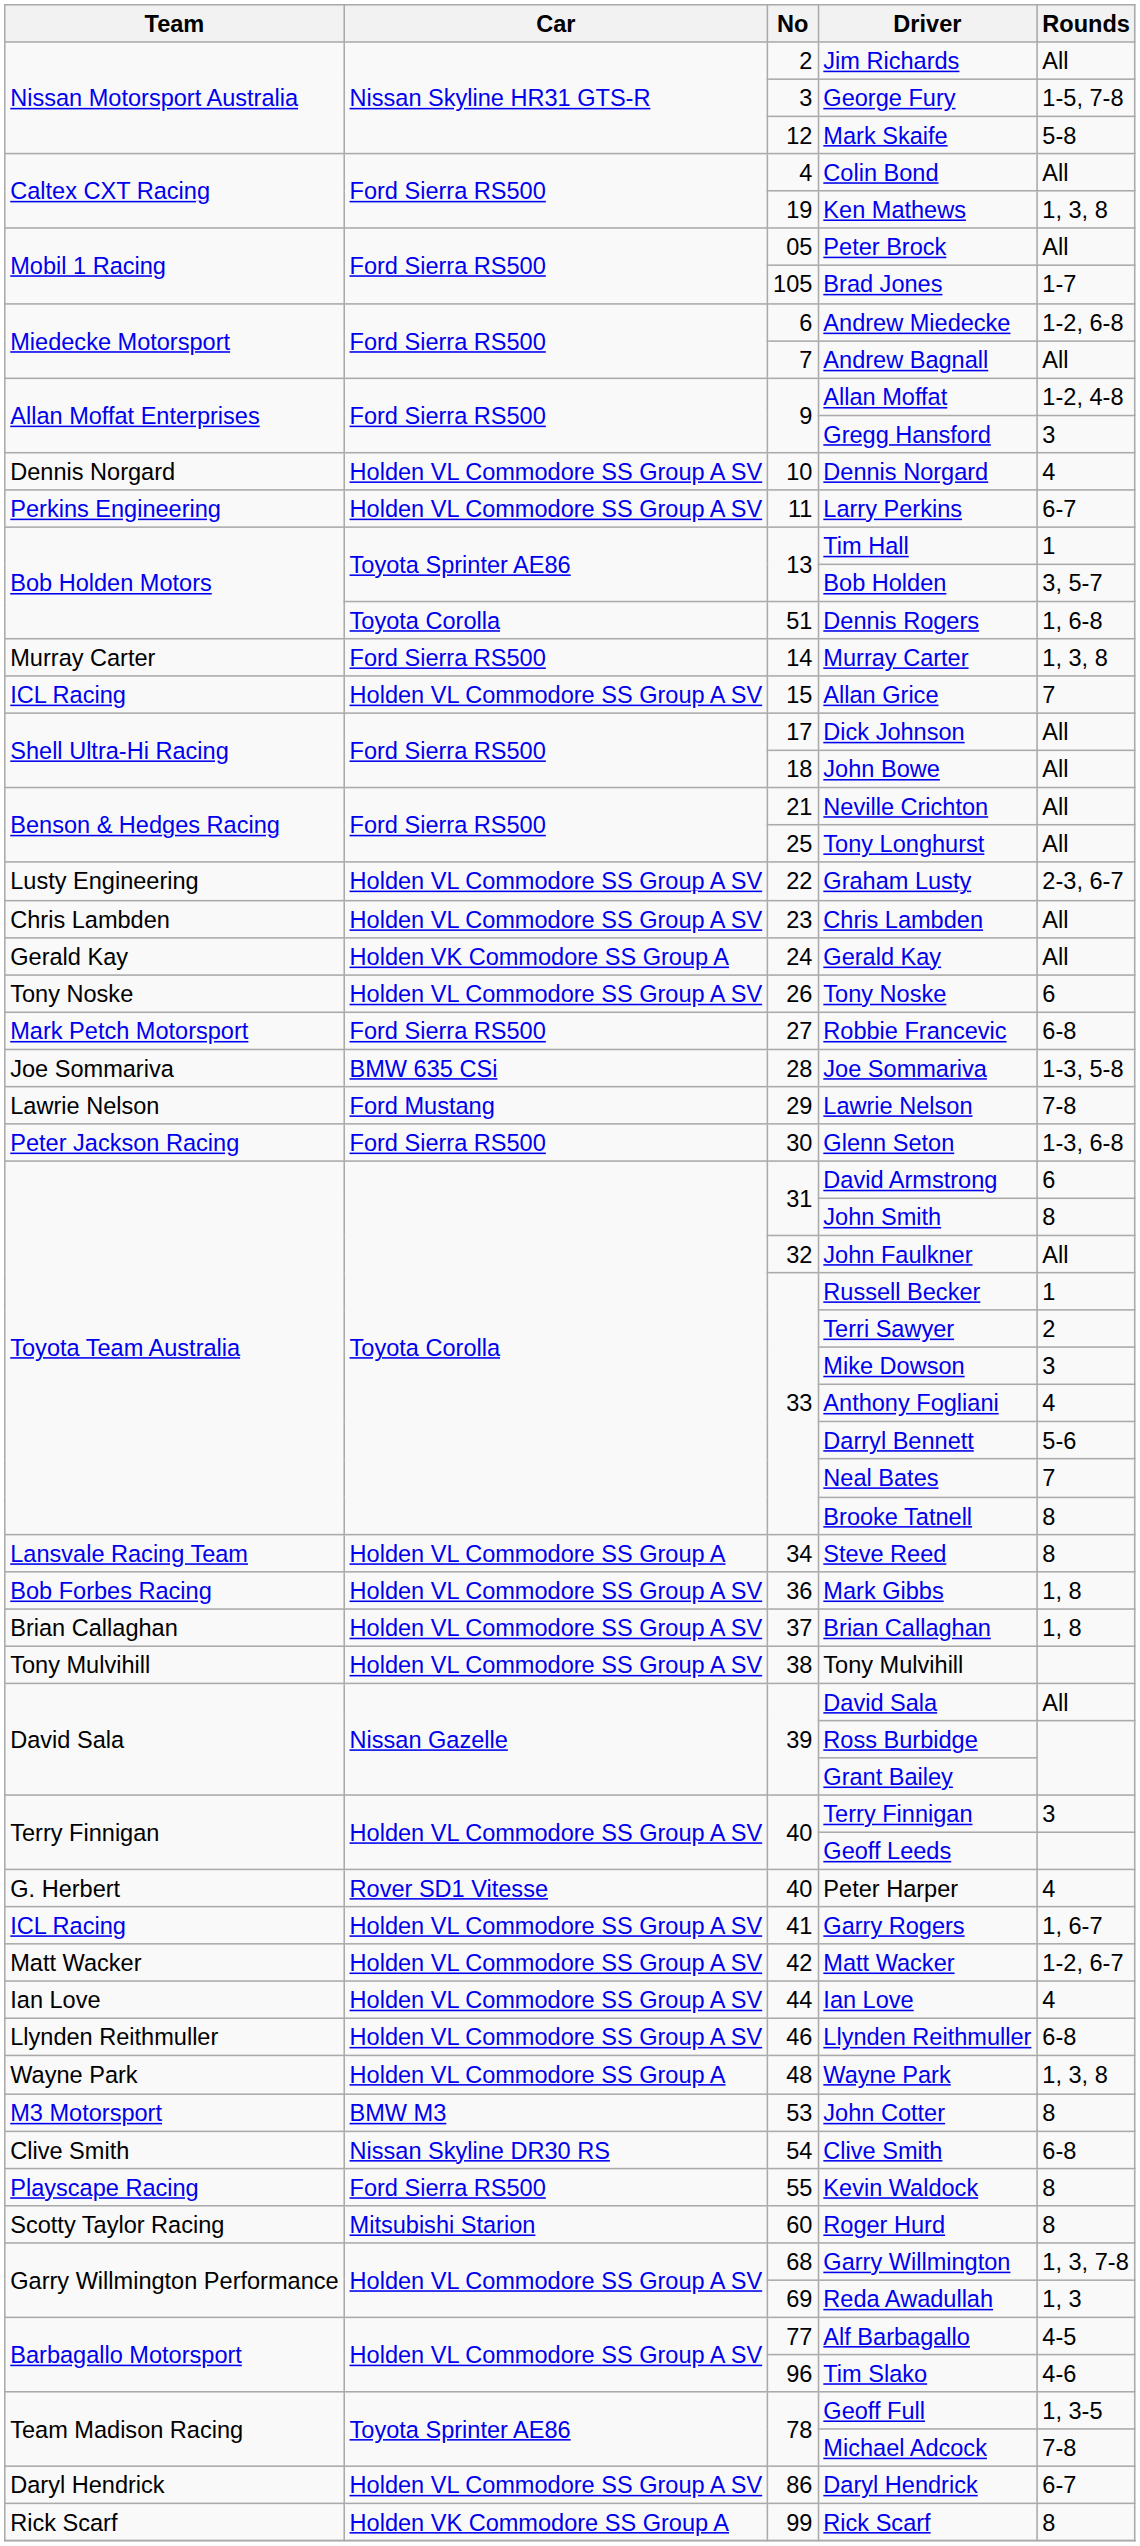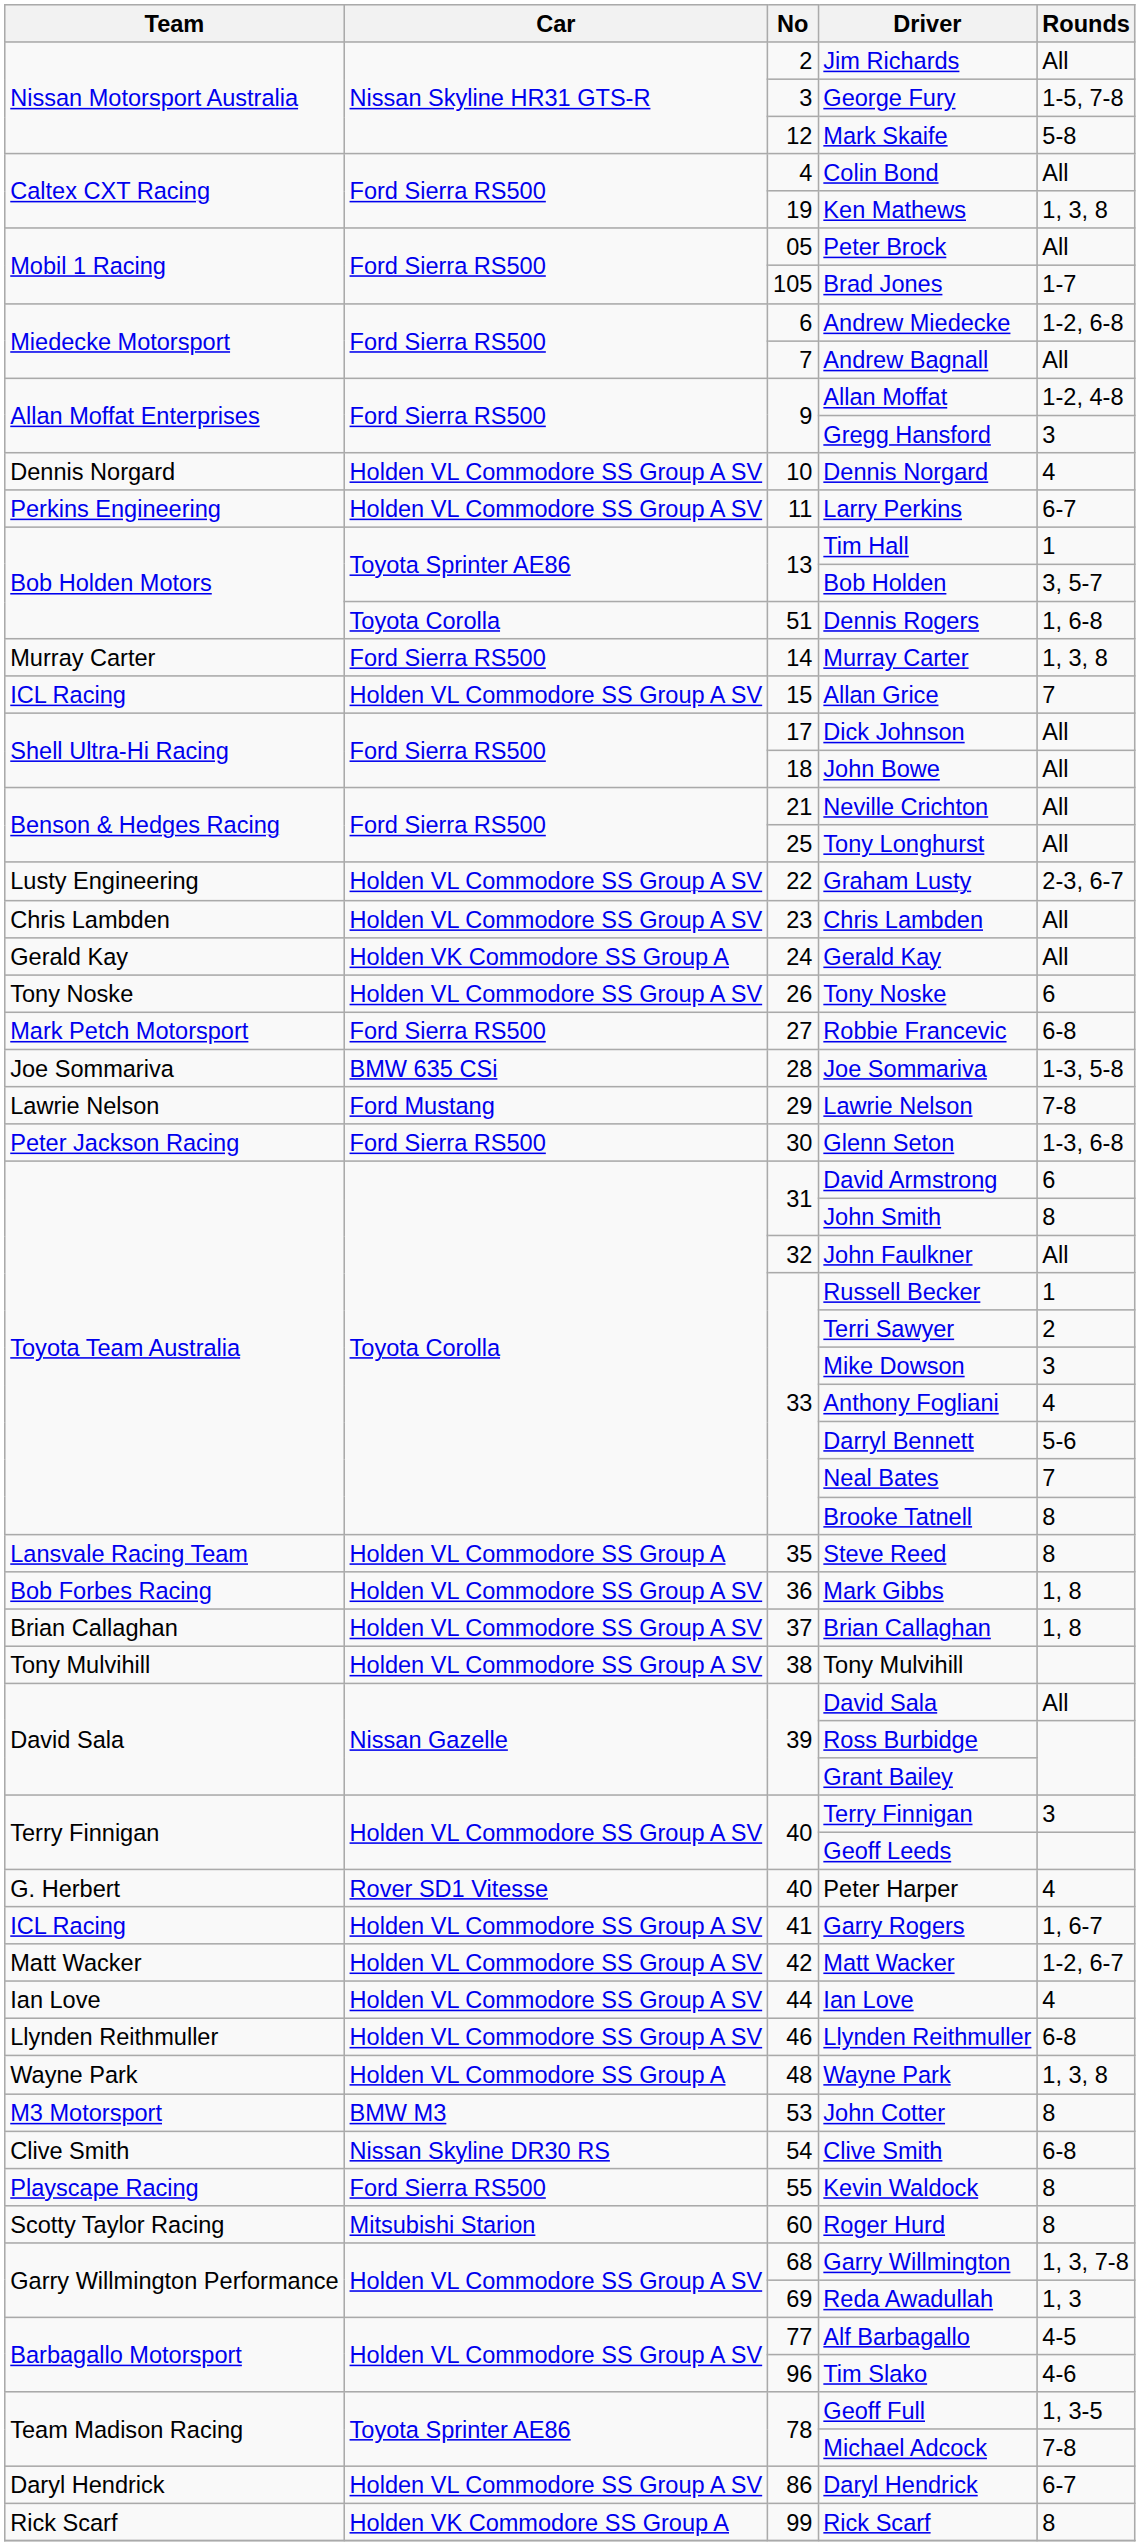 <table class="wikitable" style="font-size: 95%;">
 <tr>
 <th>Team</th>
 <th>Car</th>
 <th>No</th>
 <th>Driver</th>
 <th>Rounds</th>
 </tr>
 <tr>
 <td rowspan=3><a href='#'>Nissan Motorsport Australia</a></td>
 <td rowspan=3><a href='#'>Nissan Skyline HR31 GTS-R</a></td>
 <td align="right">2</td>
 <td> <a href='#'>Jim Richards</a></td>
 <td>All</td>
 </tr>
 <tr>
 <td align="right">3</td>
 <td> <a href='#'>George Fury</a></td>
 <td>1-5, 7-8</td>
 </tr>
 <tr>
 <td align="right">12</td>
 <td> <a href='#'>Mark Skaife</a></td>
 <td>5-8</td>
 </tr>
 <tr>
 <td rowspan=2><a href='#'>Caltex CXT Racing</a></td>
 <td rowspan=2><a href='#'>Ford Sierra RS500</a></td>
 <td align="right">4</td>
 <td> <a href='#'>Colin Bond</a></td>
 <td>All</td>
 </tr>
 <tr>
 <td align="right">19</td>
 <td> <a href='#'>Ken Mathews</a></td>
 <td>1, 3, 8</td>
 </tr>
 <tr>
 <td rowspan=2><a href='#'>Mobil 1 Racing</a></td>
 <td rowspan=2><a href='#'>Ford Sierra RS500</a></td>
 <td align="right">05</td>
 <td> <a href='#'>Peter Brock</a></td>
 <td>All</td>
 </tr>
 <tr>
 <td align="right">105</td>
 <td> <a href='#'>Brad Jones</a></td>
 <td>1-7</td>
 </tr>
 <tr>
 <td rowspan=2><a href='#'>Miedecke Motorsport</a></td>
 <td rowspan=2><a href='#'>Ford Sierra RS500</a></td>
 <td align="right">6</td>
 <td> <a href='#'>Andrew Miedecke</a></td>
 <td>1-2, 6-8</td>
 </tr>
 <tr>
 <td align="right">7</td>
 <td> <a href='#'>Andrew Bagnall</a></td>
 <td>All</td>
 </tr>
 <tr>
 <td rowspan=2><a href='#'>Allan Moffat Enterprises</a></td>
 <td rowspan=2><a href='#'>Ford Sierra RS500</a></td>
 <td rowspan=2 align="right">9</td>
 <td> <a href='#'>Allan Moffat</a></td>
 <td>1-2, 4-8</td>
 </tr>
 <tr>
 <td> <a href='#'>Gregg Hansford</a></td>
 <td>3</td>
 </tr>
 <tr>
 <td>Dennis Norgard</td>
 <td><a href='#'>Holden VL Commodore SS Group A SV</a></td>
 <td align="right">10</td>
 <td> <a href='#'>Dennis Norgard</a></td>
 <td>4</td>
 </tr>
 <tr>
 <td><a href='#'>Perkins Engineering</a></td>
 <td><a href='#'>Holden VL Commodore SS Group A SV</a></td>
 <td align="right">11</td>
 <td> <a href='#'>Larry Perkins</a></td>
 <td>6-7</td>
 </tr>
 <tr>
 <td rowspan=3><a href='#'>Bob Holden Motors</a></td>
 <td rowspan=2><a href='#'>Toyota Sprinter AE86</a></td>
 <td rowspan=2 align="right">13</td>
 <td> <a href='#'>Tim Hall</a></td>
 <td>1</td>
 </tr>
 <tr>
 <td> <a href='#'>Bob Holden</a></td>
 <td>3, 5-7</td>
 </tr>
 <tr>
 <td><a href='#'>Toyota Corolla</a></td>
 <td align="right">51</td>
 <td> <a href='#'>Dennis Rogers</a></td>
 <td>1, 6-8</td>
 </tr>
 <tr>
 <td>Murray Carter</td>
 <td><a href='#'>Ford Sierra RS500</a></td>
 <td align="right">14</td>
 <td> <a href='#'>Murray Carter</a></td>
 <td>1, 3, 8</td>
 </tr>
 <tr>
 <td><a href='#'>ICL Racing</a></td>
 <td><a href='#'>Holden VL Commodore SS Group A SV</a></td>
 <td align="right">15</td>
 <td> <a href='#'>Allan Grice</a></td>
 <td>7</td>
 </tr>
 <tr>
 <td rowspan=2><a href='#'>Shell Ultra-Hi Racing</a></td>
 <td rowspan=2><a href='#'>Ford Sierra RS500</a></td>
 <td align="right">17</td>
 <td> <a href='#'>Dick Johnson</a></td>
 <td>All</td>
 </tr>
 <tr>
 <td align="right">18</td>
 <td> <a href='#'>John Bowe</a></td>
 <td>All</td>
 </tr>
 <tr>
 <td rowspan=2><a href='#'>Benson & Hedges Racing</a></td>
 <td rowspan=2><a href='#'>Ford Sierra RS500</a></td>
 <td align="right">21</td>
 <td> <a href='#'>Neville Crichton</a></td>
 <td>All</td>
 </tr>
 <tr>
 <td align="right">25</td>
 <td> <a href='#'>Tony Longhurst</a></td>
 <td>All</td>
 </tr>
 <tr>
 <td>Lusty Engineering</td>
 <td><a href='#'>Holden VL Commodore SS Group A SV</a></td>
 <td align="right">22</td>
 <td> <a href='#'>Graham Lusty</a></td>
 <td>2-3, 6-7</td>
 </tr>
 <tr>
 <td>Chris Lambden</td>
 <td><a href='#'>Holden VL Commodore SS Group A SV</a></td>
 <td align="right">23</td>
 <td> <a href='#'>Chris Lambden</a></td>
 <td>All</td>
 </tr>
 <tr>
 <td>Gerald Kay</td>
 <td><a href='#'>Holden VK Commodore SS Group A</a></td>
 <td align="right">24</td>
 <td> <a href='#'>Gerald Kay</a></td>
 <td>All</td>
 </tr>
 <tr>
 <td>Tony Noske</td>
 <td><a href='#'>Holden VL Commodore SS Group A SV</a></td>
 <td align="right">26</td>
 <td> <a href='#'>Tony Noske</a></td>
 <td>6</td>
 </tr>
 <tr>
 <td><a href='#'>Mark Petch Motorsport</a></td>
 <td><a href='#'>Ford Sierra RS500</a></td>
 <td align="right">27</td>
 <td> <a href='#'>Robbie Francevic</a></td>
 <td>6-8</td>
 </tr>
 <tr>
 <td>Joe Sommariva</td>
 <td><a href='#'>BMW 635 CSi</a></td>
 <td align="right">28</td>
 <td> <a href='#'>Joe Sommariva</a></td>
 <td>1-3, 5-8</td>
 </tr>
 <tr>
 <td>Lawrie Nelson</td>
 <td><a href='#'>Ford Mustang</a></td>
 <td align="right">29</td>
 <td> <a href='#'>Lawrie Nelson</a></td>
 <td>7-8</td>
 </tr>
 <tr>
 <td><a href='#'>Peter Jackson Racing</a></td>
 <td><a href='#'>Ford Sierra RS500</a></td>
 <td align="right">30</td>
 <td> <a href='#'>Glenn Seton</a></td>
 <td>1-3, 6-8</td>
 </tr>
 <tr>
 <td rowspan=10><a href='#'>Toyota Team Australia</a></td>
 <td rowspan=10><a href='#'>Toyota Corolla</a></td>
 <td rowspan=2 align="right">31</td>
 <td> <a href='#'>David Armstrong</a></td>
 <td>6</td>
 </tr>
 <tr>
 <td> <a href='#'>John Smith</a></td>
 <td>8</td>
 </tr>
 <tr>
 <td align="right">32</td>
 <td> <a href='#'>John Faulkner</a></td>
 <td>All</td>
 </tr>
 <tr>
 <td rowspan=7 align="right">33</td>
 <td> <a href='#'>Russell Becker</a></td>
 <td>1</td>
 </tr>
 <tr>
 <td> <a href='#'>Terri Sawyer</a></td>
 <td>2</td>
 </tr>
 <tr>
 <td> <a href='#'>Mike Dowson</a></td>
 <td>3</td>
 </tr>
 <tr>
 <td> <a href='#'>Anthony Fogliani</a></td>
 <td>4</td>
 </tr>
 <tr>
 <td> <a href='#'>Darryl Bennett</a></td>
 <td>5-6</td>
 </tr>
 <tr>
 <td> <a href='#'>Neal Bates</a></td>
 <td>7</td>
 </tr>
 <tr>
 <td> <a href='#'>Brooke Tatnell</a></td>
 <td>8</td>
 </tr>
 <tr>
 <td><a href='#'>Lansvale Racing Team</a></td>
 <td><a href='#'>Holden VL Commodore SS Group A</a></td>
-<td align="right">34</td>
+<td align="right">35</td>
 <td> <a href='#'>Steve Reed</a></td>
 <td>8</td>
 </tr>
 <tr>
 <td><a href='#'>Bob Forbes Racing</a></td>
 <td><a href='#'>Holden VL Commodore SS Group A SV</a></td>
 <td align="right">36</td>
 <td> <a href='#'>Mark Gibbs</a></td>
 <td>1, 8</td>
 </tr>
 <tr>
 <td>Brian Callaghan</td>
 <td><a href='#'>Holden VL Commodore SS Group A SV</a></td>
 <td align="right">37</td>
 <td> <a href='#'>Brian Callaghan</a></td>
 <td>1, 8</td>
 </tr>
 <tr>
 <td>Tony Mulvihill</td>
 <td><a href='#'>Holden VL Commodore SS Group A SV</a></td>
 <td align="right">38</td>
 <td> Tony Mulvihill</td>
 </tr>
 <tr>
 <td rowspan=3>David Sala</td>
 <td rowspan=3><a href='#'>Nissan Gazelle</a></td>
 <td rowspan=3 align="right">39</td>
 <td> <a href='#'>David Sala</a></td>
 <td>All</td>
 </tr>
 <tr>
 <td> <a href='#'>Ross Burbidge</a></td>
 </tr>
 <tr>
 <td> <a href='#'>Grant Bailey</a></td>
 </tr>
 <tr>
 <td rowspan=2>Terry Finnigan</td>
 <td rowspan=2><a href='#'>Holden VL Commodore SS Group A SV</a></td>
 <td rowspan=2 align="right">40</td>
 <td> <a href='#'>Terry Finnigan</a></td>
 <td>3</td>
 </tr>
 <tr>
 <td> <a href='#'>Geoff Leeds</a></td>
 </tr>
 <tr>
 <td>G. Herbert</td>
 <td><a href='#'>Rover SD1 Vitesse</a></td>
 <td align="right">40</td>
 <td> Peter Harper</td>
 <td>4</td>
 </tr>
 <tr>
 <td><a href='#'>ICL Racing</a></td>
 <td><a href='#'>Holden VL Commodore SS Group A SV</a></td>
 <td align="right">41</td>
 <td> <a href='#'>Garry Rogers</a></td>
 <td>1, 6-7</td>
 </tr>
 <tr>
 <td>Matt Wacker</td>
 <td><a href='#'>Holden VL Commodore SS Group A SV</a></td>
 <td align="right">42</td>
 <td> <a href='#'>Matt Wacker</a></td>
 <td>1-2, 6-7</td>
 </tr>
 <tr>
 <td>Ian Love</td>
 <td><a href='#'>Holden VL Commodore SS Group A SV</a></td>
 <td align="right">44</td>
 <td> <a href='#'>Ian Love</a></td>
 <td>4</td>
 </tr>
 <tr>
 <td>Llynden Reithmuller</td>
 <td><a href='#'>Holden VL Commodore SS Group A SV</a></td>
 <td align="right">46</td>
 <td> <a href='#'>Llynden Reithmuller</a></td>
 <td>6-8</td>
 </tr>
 <tr>
 <td>Wayne Park</td>
 <td><a href='#'>Holden VL Commodore SS Group A</a></td>
 <td align="right">48</td>
 <td> <a href='#'>Wayne Park</a></td>
 <td>1, 3, 8</td>
 </tr>
 <tr>
 <td><a href='#'>M3 Motorsport</a></td>
 <td><a href='#'>BMW M3</a></td>
 <td align="right">53</td>
 <td> <a href='#'>John Cotter</a></td>
 <td>8</td>
 </tr>
 <tr>
 <td>Clive Smith</td>
 <td><a href='#'>Nissan Skyline DR30 RS</a></td>
 <td align="right">54</td>
 <td> <a href='#'>Clive Smith</a></td>
 <td>6-8</td>
 </tr>
 <tr>
 <td><a href='#'>Playscape Racing</a></td>
 <td><a href='#'>Ford Sierra RS500</a></td>
 <td align="right">55</td>
 <td> <a href='#'>Kevin Waldock</a></td>
 <td>8</td>
 </tr>
 <tr>
 <td>Scotty Taylor Racing</td>
 <td><a href='#'>Mitsubishi Starion</a></td>
 <td align="right">60</td>
 <td> <a href='#'>Roger Hurd</a></td>
 <td>8</td>
 </tr>
 <tr>
 <td rowspan=2>Garry Willmington Performance</td>
 <td rowspan=2><a href='#'>Holden VL Commodore SS Group A SV</a></td>
 <td align="right">68</td>
 <td> <a href='#'>Garry Willmington</a></td>
 <td>1, 3, 7-8</td>
 </tr>
 <tr>
 <td align="right">69</td>
 <td> <a href='#'>Reda Awadullah</a></td>
 <td>1, 3</td>
 </tr>
 <tr>
 <td rowspan=2><a href='#'>Barbagallo Motorsport</a></td>
 <td rowspan=2><a href='#'>Holden VL Commodore SS Group A SV</a></td>
 <td align="right">77</td>
 <td> <a href='#'>Alf Barbagallo</a></td>
 <td>4-5</td>
 </tr>
 <tr>
 <td align="right">96</td>
 <td> <a href='#'>Tim Slako</a></td>
 <td>4-6</td>
 </tr>
 <tr>
 <td rowspan=2>Team Madison Racing</td>
 <td rowspan=2><a href='#'>Toyota Sprinter AE86</a></td>
 <td rowspan=2 align="right">78</td>
 <td> <a href='#'>Geoff Full</a></td>
 <td>1, 3-5</td>
 </tr>
 <tr>
 <td> <a href='#'>Michael Adcock</a></td>
 <td>7-8</td>
 </tr>
 <tr>
 <td>Daryl Hendrick</td>
 <td><a href='#'>Holden VL Commodore SS Group A SV</a></td>
 <td align="right">86</td>
 <td> <a href='#'>Daryl Hendrick</a></td>
 <td>6-7</td>
 </tr>
 <tr>
 <td>Rick Scarf</td>
 <td><a href='#'>Holden VK Commodore SS Group A</a></td>
 <td align="right">99</td>
 <td> <a href='#'>Rick Scarf</a></td>
 <td>8</td>
 </tr>
 <tr>
 </tr>
 </table>
